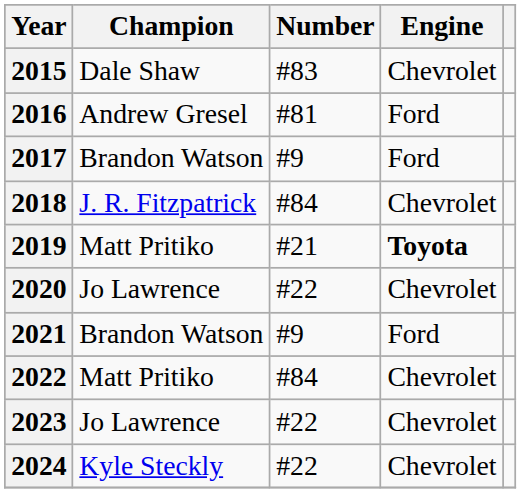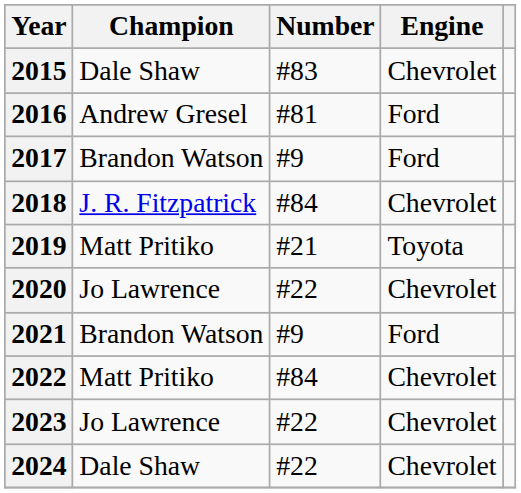 <table class="wikitable">
 <tr>
 <th>Year</th>
 <th>Champion</th>
 <th>Number</th>
 <th>Engine</th>
 <th></th>
 </tr>
 <tr>
 <th>2015</th>
 <td> Dale Shaw</td>
 <td>#83</td>
 <td>Chevrolet</td>
 <td></td>
 </tr>
 <tr>
 <th>2016</th>
 <td> Andrew Gresel</td>
 <td>#81</td>
 <td>Ford</td>
 <td></td>
 </tr>
 <tr>
 <th>2017</th>
 <td> Brandon Watson</td>
 <td>#9</td>
 <td>Ford</td>
 <td></td>
 </tr>
 <tr>
 <th>2018</th>
 <td> <a href='#'>J. R. Fitzpatrick</a></td>
 <td>#84</td>
 <td>Chevrolet</td>
 <td></td>
 </tr>
 <tr>
 <th>2019</th>
 <td> Matt Pritiko</td>
 <td>#21</td>
-<td><strong>Toyota</strong></td>
+<td>Toyota</td>
 <td></td>
 </tr>
 <tr>
 <th>2020</th>
 <td> Jo Lawrence</td>
 <td>#22</td>
 <td>Chevrolet</td>
 <td></td>
 </tr>
 <tr>
 <th>2021</th>
 <td> Brandon Watson</td>
 <td>#9</td>
 <td>Ford</td>
 <td></td>
 </tr>
 <tr>
 <th>2022</th>
 <td> Matt Pritiko</td>
 <td>#84</td>
 <td>Chevrolet</td>
 <td></td>
 </tr>
 <tr>
 <th>2023</th>
 <td> Jo Lawrence</td>
 <td>#22</td>
 <td>Chevrolet</td>
 <td></td>
 </tr>
 <tr>
 <th>2024</th>
-<td> <a href='#'>Kyle Steckly</a></td>
+<td> Dale Shaw</td>
 <td>#22</td>
 <td>Chevrolet</td>
 <td></td>
 </tr>
 <tr>
 </tr>
 </table>
